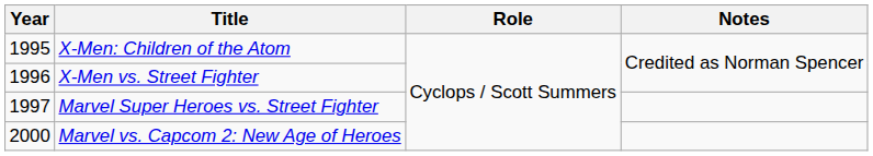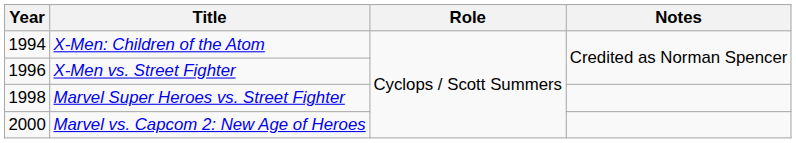 <table class="wikitable sortable">
 <tr>
 <th>Year</th>
 <th>Title</th>
 <th>Role</th>
 <th class="unsortable">Notes</th>
 </tr>
 <tr>
-<td>1995</td>
+<td>1994</td>
 <td><em><a href='#'>X-Men: Children of the Atom</a></em></td>
 <td rowspan="4">Cyclops / Scott Summers</td>
 <td rowspan="2">Credited as Norman Spencer</td>
 </tr>
 <tr>
 <td>1996</td>
 <td><em><a href='#'>X-Men vs. Street Fighter</a></em></td>
 </tr>
 <tr>
-<td>1997</td>
+<td>1998</td>
 <td><em><a href='#'>Marvel Super Heroes vs. Street Fighter</a></em></td>
 <td></td>
 </tr>
 <tr>
 <td>2000</td>
 <td><em><a href='#'>Marvel vs. Capcom 2: New Age of Heroes</a></em></td>
 <td></td>
 </tr>
 </table>
